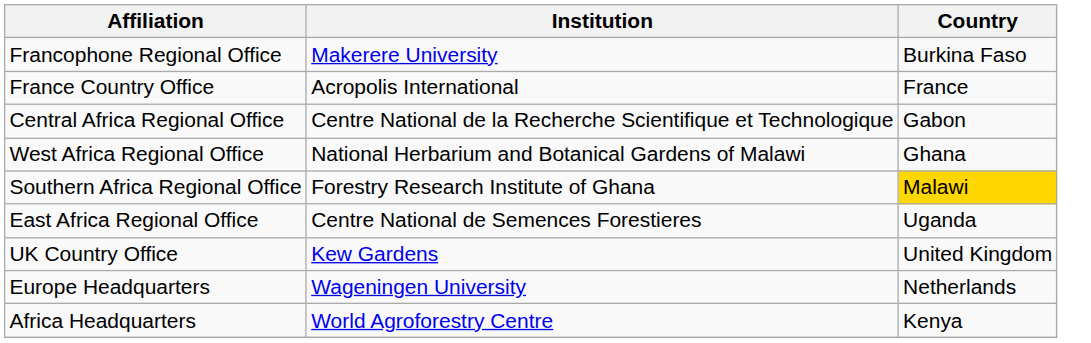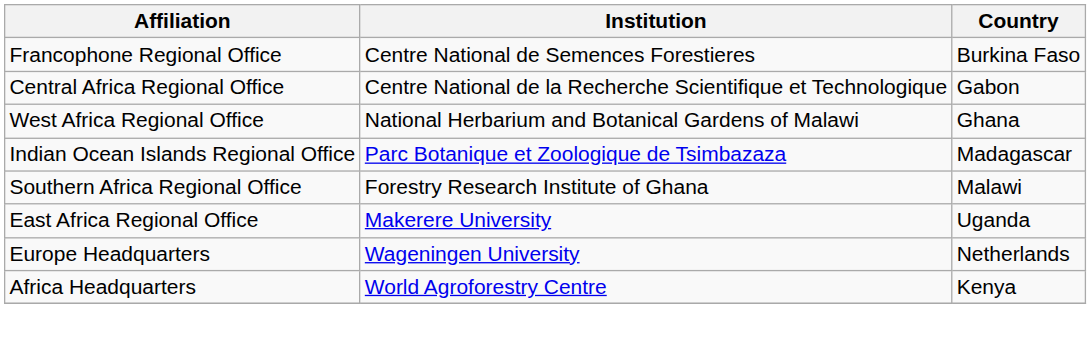 <table class="wikitable sortable">
 <tr>
 <th>Affiliation</th>
 <th>Institution</th>
 <th>Country</th>
 </tr>
 <tr>
 <td>Francophone Regional Office</td>
-<td><a href='#'>Makerere University</a></td>
+<td>Centre National de Semences Forestieres</td>
 <td>Burkina Faso</td>
-</tr>
-<tr>
-<td>France Country Office</td>
-<td>Acropolis International</td>
-<td>France</td>
 </tr>
 <tr>
 <td>Central Africa Regional Office</td>
 <td>Centre National de la Recherche Scientifique et Technologique</td>
 <td>Gabon</td>
 </tr>
 <tr>
 <td>West Africa Regional Office</td>
 <td>National Herbarium and Botanical Gardens of Malawi</td>
 <td>Ghana</td>
 </tr>
 <tr>
+<td>Indian Ocean Islands Regional Office</td>
+<td><a href='#'>Parc Botanique et Zoologique de Tsimbazaza</a></td>
+<td>Madagascar</td>
+</tr>
+<tr>
 <td>Southern Africa Regional Office</td>
 <td>Forestry Research Institute of Ghana</td>
-<td style="background: gold;">Malawi</td>
+<td>Malawi</td>
 </tr>
 <tr>
 <td>East Africa Regional Office</td>
-<td>Centre National de Semences Forestieres</td>
+<td><a href='#'>Makerere University</a></td>
 <td>Uganda</td>
-</tr>
-<tr>
-<td>UK Country Office</td>
-<td><a href='#'>Kew Gardens</a></td>
-<td>United Kingdom</td>
 </tr>
 <tr>
 <td>Europe Headquarters</td>
 <td><a href='#'>Wageningen University</a></td>
 <td>Netherlands</td>
 </tr>
 <tr>
 <td>Africa Headquarters</td>
 <td><a href='#'>World Agroforestry Centre</a></td>
 <td>Kenya</td>
 </tr>
 <tr>
 </tr>
 </table>
